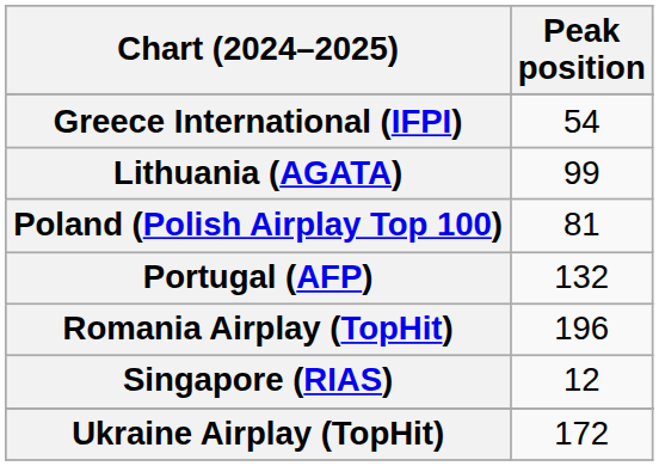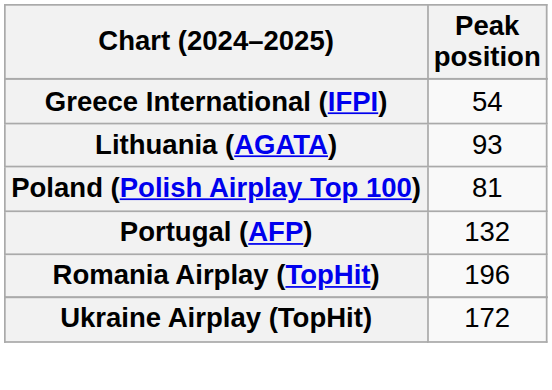 <table class="wikitable sortable plainrowheaders" style="text-align:center">
 <tr>
 <th scope="col">Chart (2024–2025)</th>
 <th scope="col">Peak<br>position</th>
 </tr>
 <tr>
 </tr>
 <tr>
 </tr>
 <tr>
 </tr>
 <tr>
 </tr>
 <tr>
 <th scope="row">Greece International (<a href='#'>IFPI</a>)</th>
 <td>54</td>
 </tr>
 <tr>
 <th scope="row">Lithuania (<a href='#'>AGATA</a>)</th>
-<td>99</td>
+<td>93</td>
 </tr>
 <tr>
 <th scope="row">Poland (<a href='#'>Polish Airplay Top 100</a>)</th>
 <td>81</td>
 </tr>
 <tr>
 <th scope="row">Portugal (<a href='#'>AFP</a>)</th>
 <td>132</td>
 </tr>
 <tr>
 <th scope="row">Romania Airplay (<a href='#'>TopHit</a>)</th>
 <td>196</td>
 </tr>
 <tr>
-<th scope="row">Singapore (<a href='#'>RIAS</a>)</th>
-<td>12</td>
-</tr>
-<tr>
 </tr>
 <tr>
 </tr>
 <tr>
 <th scope="row">Ukraine Airplay (TopHit)</th>
 <td>172</td>
 </tr>
 </table>
